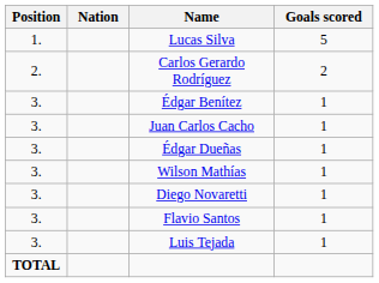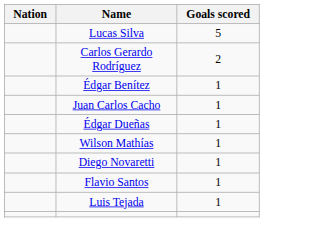 <table class="wikitable" style="font-size: 95%; text-align: center;">
 <tr>
-<th width=60>Position</th>
 <th width=60>Nation</th>
 <th width=150>Name</th>
 <th width=100>Goals scored</th>
 </tr>
 <tr>
-<td>1.</td>
 <td></td>
 <td><a href='#'>Lucas Silva</a></td>
 <td>5</td>
 </tr>
 <tr>
-<td>2.</td>
 <td></td>
 <td><a href='#'>Carlos Gerardo Rodríguez</a></td>
 <td>2</td>
 </tr>
 <tr>
-<td>3.</td>
 <td></td>
 <td><a href='#'>Édgar Benítez</a></td>
 <td>1</td>
 </tr>
 <tr>
-<td>3.</td>
 <td></td>
 <td><a href='#'>Juan Carlos Cacho</a></td>
 <td>1</td>
 </tr>
 <tr>
-<td>3.</td>
 <td></td>
 <td><a href='#'>Édgar Dueñas</a></td>
 <td>1</td>
 </tr>
 <tr>
-<td>3.</td>
 <td></td>
 <td><a href='#'>Wilson Mathías</a></td>
 <td>1</td>
 </tr>
 <tr>
-<td>3.</td>
 <td></td>
 <td><a href='#'>Diego Novaretti</a></td>
 <td>1</td>
 </tr>
 <tr>
-<td>3.</td>
 <td></td>
 <td><a href='#'>Flavio Santos</a></td>
 <td>1</td>
 </tr>
 <tr>
-<td>3.</td>
 <td></td>
 <td><a href='#'>Luis Tejada</a></td>
 <td>1</td>
 </tr>
 <tr>
-<td><strong>TOTAL</strong></td>
 <td></td>
 <td></td>
 <td></td>
 </tr>
 </table>
